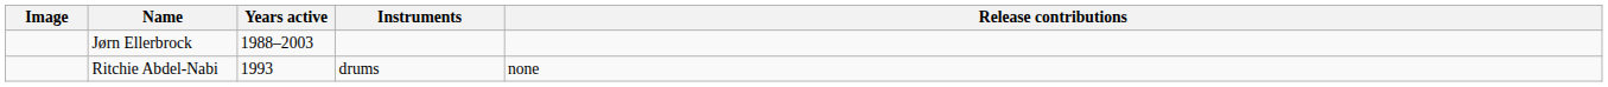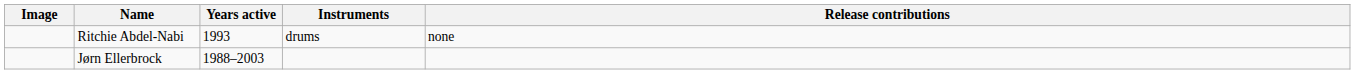 <table class="wikitable" border="1" width=100%>
 <tr>
 <th width="75">Image</th>
 <th width="140">Name</th>
 <th width="90">Years active</th>
 <th width="160">Instruments</th>
 <th>Release contributions</th>
 </tr>
 <tr>
 <td></td>
+<td>Ritchie Abdel-Nabi</td>
+<td>1993</td>
+<td>drums</td>
+<td>none </td>
+</tr>
+<tr>
+<td></td>
 <td>Jørn Ellerbrock</td>
 <td>1988–2003</td>
 <td></td>
 <td></td>
 </tr>
-<tr>
-<td></td>
-<td>Ritchie Abdel-Nabi</td>
-<td>1993</td>
-<td>drums</td>
-<td>none </td>
-</tr>
 </table>
